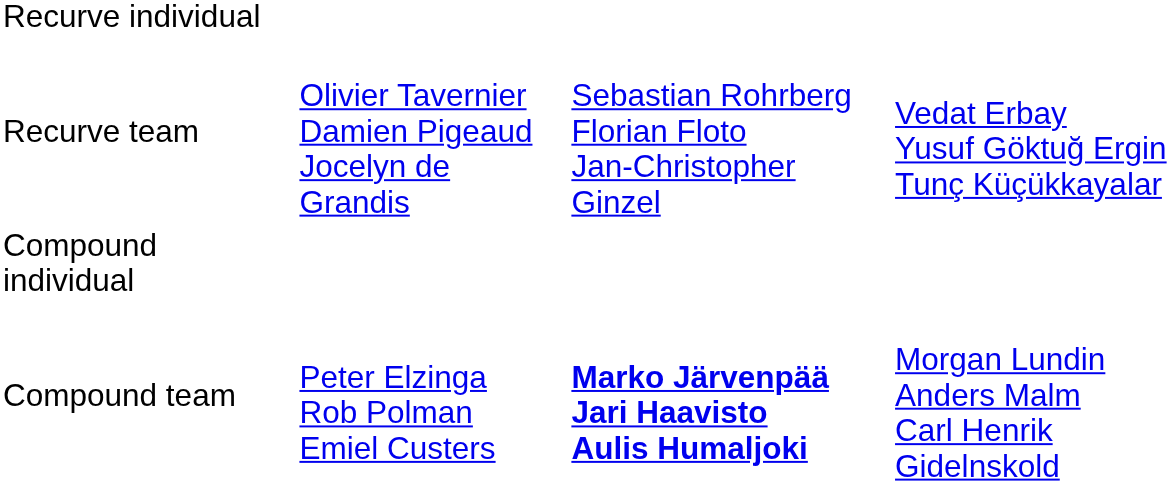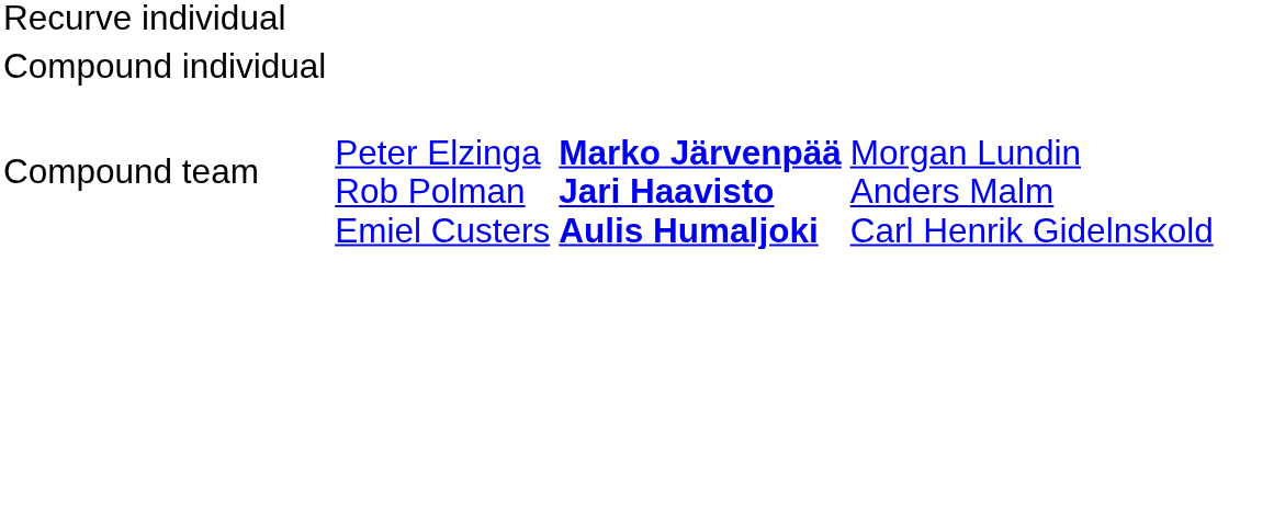 <table>
 <tr>
 <td>Recurve individual</td>
 <td></td>
 <td></td>
 <td></td>
-</tr>
-<tr>
-<td>Recurve team</td>
-<td><br><a href='#'>Olivier Tavernier</a><br><a href='#'>Damien Pigeaud</a><br><a href='#'>Jocelyn de Grandis</a></td>
-<td><br><a href='#'>Sebastian Rohrberg</a><br><a href='#'>Florian Floto</a><br><a href='#'>Jan-Christopher Ginzel</a></td>
-<td><br><a href='#'>Vedat Erbay</a><br><a href='#'>Yusuf Göktuğ Ergin</a><br><a href='#'>Tunç Küçükkayalar</a></td>
 </tr>
 <tr>
 <td>Compound individual</td>
 <td></td>
 <td></td>
 <td></td>
 </tr>
 <tr>
 <td>Compound team</td>
 <td><br><a href='#'>Peter Elzinga</a><br><a href='#'>Rob Polman</a><br><a href='#'>Emiel Custers</a></td>
 <td><strong><br><a href='#'>Marko Järvenpää</a><br><a href='#'>Jari Haavisto</a><br><a href='#'>Aulis Humaljoki</a></strong></td>
 <td><br><a href='#'>Morgan Lundin</a><br><a href='#'>Anders Malm</a><br><a href='#'>Carl Henrik Gidelnskold</a></td>
 </tr>
 </table>
